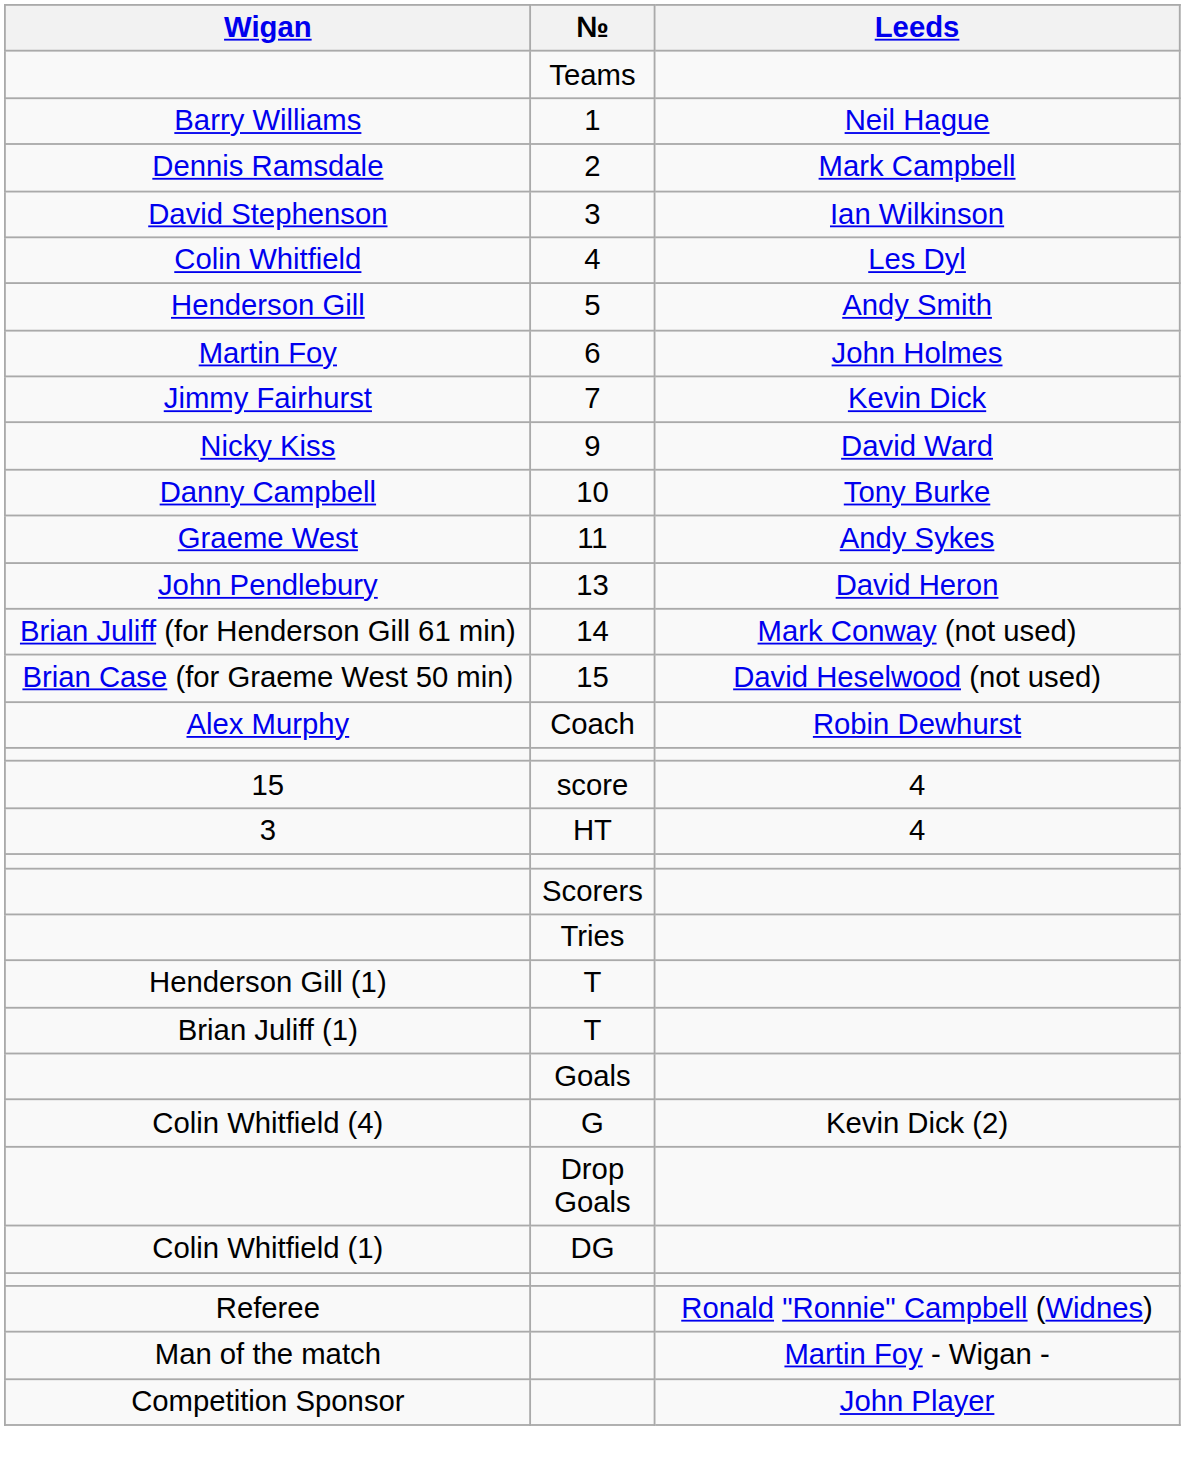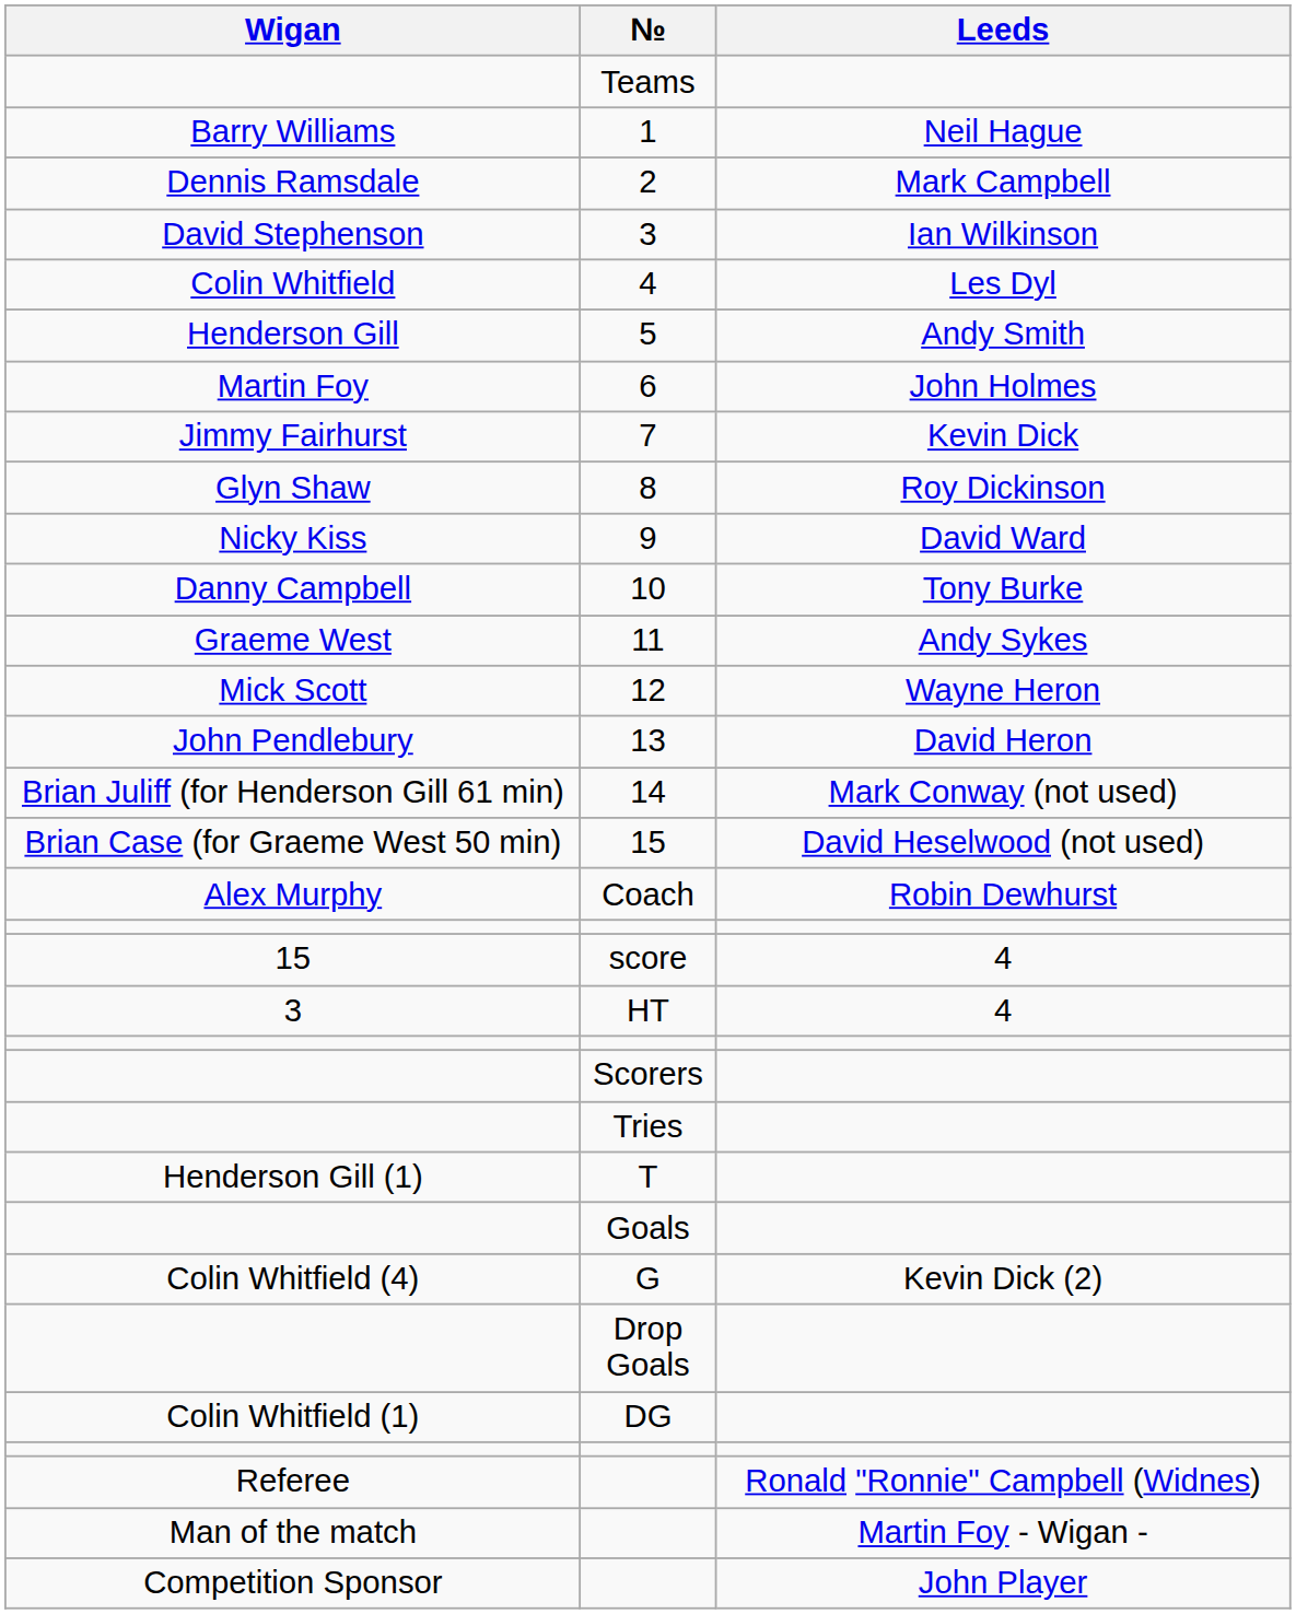 <table class="wikitable" style="text-align:center;">
 <tr>
 <th width=280 abbr=winner><a href='#'>Wigan</a></th>
 <th width=60 abbr="Number">№</th>
 <th width=280 abbr=runner-up><a href='#'>Leeds</a></th>
 </tr>
 <tr>
 <td></td>
 <td>Teams</td>
 <td></td>
 </tr>
 <tr>
 <td><a href='#'>Barry Williams</a></td>
 <td>1</td>
 <td><a href='#'>Neil Hague</a></td>
 </tr>
 <tr>
 <td><a href='#'>Dennis Ramsdale</a></td>
 <td>2</td>
 <td><a href='#'>Mark Campbell</a></td>
 </tr>
 <tr>
 <td><a href='#'>David Stephenson</a></td>
 <td>3</td>
 <td><a href='#'>Ian Wilkinson</a></td>
 </tr>
 <tr>
 <td><a href='#'>Colin Whitfield</a></td>
 <td>4</td>
 <td><a href='#'>Les Dyl</a></td>
 </tr>
 <tr>
 <td><a href='#'>Henderson Gill</a></td>
 <td>5</td>
 <td><a href='#'>Andy Smith</a></td>
 </tr>
 <tr>
 <td><a href='#'>Martin Foy</a></td>
 <td>6</td>
 <td><a href='#'>John Holmes</a></td>
 </tr>
 <tr>
 <td><a href='#'>Jimmy Fairhurst</a></td>
 <td>7</td>
 <td><a href='#'>Kevin Dick</a></td>
 </tr>
 <tr>
+<td><a href='#'>Glyn Shaw</a></td>
+<td>8</td>
+<td><a href='#'>Roy Dickinson</a></td>
+</tr>
+<tr>
 <td><a href='#'>Nicky Kiss</a></td>
 <td>9</td>
 <td><a href='#'>David Ward</a></td>
 </tr>
 <tr>
 <td><a href='#'>Danny Campbell</a></td>
 <td>10</td>
 <td><a href='#'>Tony Burke</a></td>
 </tr>
 <tr>
 <td><a href='#'>Graeme West</a></td>
 <td>11</td>
 <td><a href='#'>Andy Sykes</a></td>
+</tr>
+<tr>
+<td><a href='#'>Mick Scott</a></td>
+<td>12</td>
+<td><a href='#'>Wayne Heron</a></td>
 </tr>
 <tr>
 <td><a href='#'>John Pendlebury</a></td>
 <td>13</td>
 <td><a href='#'>David Heron</a></td>
 </tr>
 <tr>
 <td><a href='#'>Brian Juliff</a> (for Henderson Gill 61 min)</td>
 <td>14</td>
 <td><a href='#'>Mark Conway</a> (not used)</td>
 </tr>
 <tr>
 <td><a href='#'>Brian Case</a> (for Graeme West 50 min)</td>
 <td>15</td>
 <td><a href='#'>David Heselwood</a> (not used)</td>
 </tr>
 <tr>
 <td><a href='#'>Alex Murphy</a></td>
 <td>Coach</td>
 <td><a href='#'>Robin Dewhurst</a></td>
 </tr>
 <tr>
 <td></td>
 <td></td>
 <td></td>
 </tr>
 <tr>
 <td>15</td>
 <td>score</td>
 <td>4</td>
 </tr>
 <tr>
 <td>3</td>
 <td>HT</td>
 <td>4</td>
 </tr>
 <tr>
 <td></td>
 <td></td>
 <td></td>
 </tr>
 <tr>
 <td></td>
 <td>Scorers</td>
 <td></td>
 </tr>
 <tr>
 <td></td>
 <td>Tries</td>
 <td></td>
 </tr>
 <tr>
 <td>Henderson Gill (1)</td>
 <td>T</td>
 <td></td>
 </tr>
 <tr>
-<td>Brian Juliff (1)</td>
-<td>T</td>
-<td></td>
-</tr>
-<tr>
 <td></td>
 <td>Goals</td>
 <td></td>
 </tr>
 <tr>
 <td>Colin Whitfield (4)</td>
 <td>G</td>
 <td>Kevin Dick (2)</td>
 </tr>
 <tr>
 <td></td>
 <td>Drop Goals</td>
 <td></td>
 </tr>
 <tr>
 <td>Colin Whitfield (1)</td>
 <td>DG</td>
 <td></td>
 </tr>
 <tr>
 <td></td>
 <td></td>
 <td></td>
 </tr>
 <tr>
 <td>Referee</td>
 <td></td>
 <td><a href='#'>Ronald</a> <a href='#'>"Ronnie" Campbell</a> (<a href='#'>Widnes</a>)</td>
 </tr>
 <tr>
 <td>Man of the match</td>
 <td></td>
 <td><a href='#'>Martin Foy</a> - Wigan - </td>
 </tr>
 <tr>
 <td>Competition Sponsor</td>
 <td></td>
 <td><a href='#'>John Player</a></td>
 </tr>
 </table>
